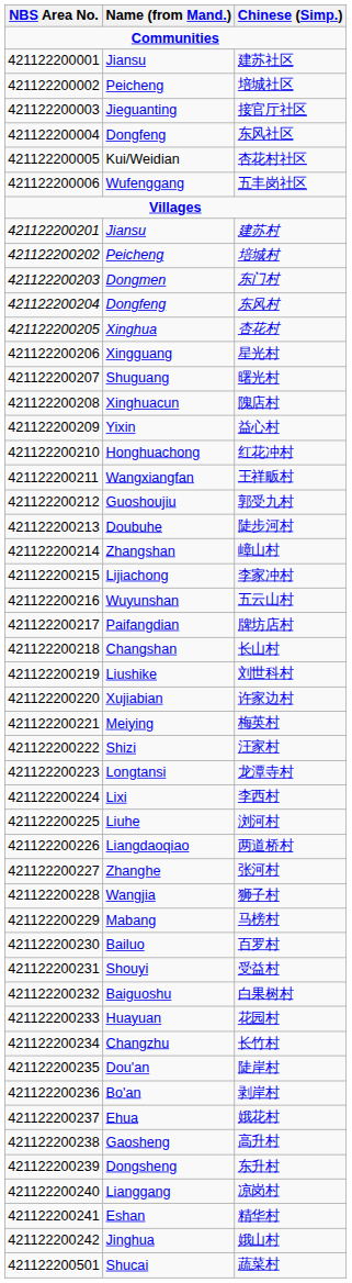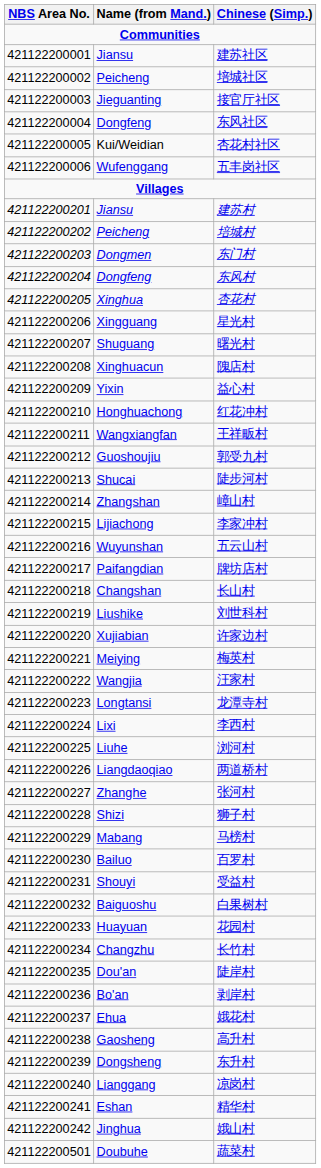 <table class="wikitable sortable">
 <tr>
 <th><a href='#'>NBS</a> Area No.</th>
 <th>Name (from <a href='#'>Mand.</a>)</th>
 <th><a href='#'>Chinese</a> (<a href='#'>Simp.</a>)</th>
 </tr>
 <tr>
 <td style="text-align:center;" colspan="7"><strong><a href='#'>Communities</a></strong></td>
 </tr>
 <tr>
 <td>421122200001</td>
 <td><a href='#'>Jiansu</a></td>
 <td><a href='#'>建苏社区</a></td>
 </tr>
 <tr>
 <td>421122200002</td>
 <td><a href='#'>Peicheng</a></td>
 <td><a href='#'>培城社区</a></td>
 </tr>
 <tr>
 <td>421122200003</td>
 <td><a href='#'>Jieguanting</a></td>
 <td><a href='#'>接官厅社区</a></td>
 </tr>
 <tr>
 <td>421122200004</td>
 <td><a href='#'>Dongfeng</a></td>
 <td><a href='#'>东风社区</a></td>
 </tr>
 <tr>
 <td>421122200005</td>
 <td>Kui/Weidian</td>
 <td><a href='#'>杏花村社区</a></td>
 </tr>
 <tr>
 <td>421122200006</td>
 <td><a href='#'>Wufenggang</a></td>
 <td><a href='#'>五丰岗社区</a></td>
 </tr>
 <tr>
 <td style="text-align:center;" colspan="7"><strong><a href='#'>Villages</a></strong></td>
 </tr>
 <tr>
 <td><em>421122200201</em></td>
 <td><em><a href='#'>Jiansu</a></em></td>
 <td><em><a href='#'>建苏村</a></em></td>
 </tr>
 <tr>
 <td><em>421122200202</em></td>
 <td><em><a href='#'>Peicheng</a></em></td>
 <td><em><a href='#'>培城村</a></em></td>
 </tr>
 <tr>
 <td><em>421122200203</em></td>
 <td><em><a href='#'>Dongmen</a></em></td>
 <td><em><a href='#'>东门村</a></em></td>
 </tr>
 <tr>
 <td><em>421122200204</em></td>
 <td><em><a href='#'>Dongfeng</a></em></td>
 <td><em><a href='#'>东风村</a></em></td>
 </tr>
 <tr>
 <td><em>421122200205</em></td>
 <td><em><a href='#'>Xinghua</a></em></td>
 <td><em><a href='#'>杏花村</a> </em></td>
 </tr>
 <tr>
 <td>421122200206</td>
 <td><a href='#'>Xingguang</a></td>
 <td><a href='#'>星光村</a></td>
 </tr>
 <tr>
 <td>421122200207</td>
 <td><a href='#'>Shuguang</a></td>
 <td><a href='#'>曙光村</a></td>
 </tr>
 <tr>
 <td>421122200208</td>
 <td><a href='#'>Xinghuacun</a></td>
 <td><a href='#'>隗店村</a></td>
 </tr>
 <tr>
 <td>421122200209</td>
 <td><a href='#'>Yixin</a></td>
 <td><a href='#'>益心村</a></td>
 </tr>
 <tr>
 <td>421122200210</td>
 <td><a href='#'>Honghuachong</a></td>
 <td><a href='#'>红花冲村</a></td>
 </tr>
 <tr>
 <td>421122200211</td>
 <td><a href='#'>Wangxiangfan</a></td>
 <td><a href='#'>王祥畈村</a></td>
 </tr>
 <tr>
 <td>421122200212</td>
 <td><a href='#'>Guoshoujiu</a></td>
 <td><a href='#'>郭受九村</a></td>
 </tr>
 <tr>
 <td>421122200213</td>
-<td><a href='#'>Doubuhe</a></td>
+<td><a href='#'>Shucai</a></td>
 <td><a href='#'>陡步河村</a></td>
 </tr>
 <tr>
 <td>421122200214</td>
 <td><a href='#'>Zhangshan</a></td>
 <td><a href='#'>嶂山村</a></td>
 </tr>
 <tr>
 <td>421122200215</td>
 <td><a href='#'>Lijiachong</a></td>
 <td><a href='#'>李家冲村</a></td>
 </tr>
 <tr>
 <td>421122200216</td>
 <td><a href='#'>Wuyunshan</a></td>
 <td><a href='#'>五云山村</a></td>
 </tr>
 <tr>
 <td>421122200217</td>
 <td><a href='#'>Paifangdian</a></td>
 <td><a href='#'>牌坊店村</a></td>
 </tr>
 <tr>
 <td>421122200218</td>
 <td><a href='#'>Changshan</a></td>
 <td><a href='#'>长山村</a></td>
 </tr>
 <tr>
 <td>421122200219</td>
 <td><a href='#'>Liushike</a></td>
 <td><a href='#'>刘世科村</a></td>
 </tr>
 <tr>
 <td>421122200220</td>
 <td><a href='#'>Xujiabian</a></td>
 <td><a href='#'>许家边村</a></td>
 </tr>
 <tr>
 <td>421122200221</td>
 <td><a href='#'>Meiying</a></td>
 <td><a href='#'>梅英村</a></td>
 </tr>
 <tr>
 <td>421122200222</td>
-<td><a href='#'>Shizi</a></td>
+<td><a href='#'>Wangjia</a></td>
 <td><a href='#'>汪家村</a></td>
 </tr>
 <tr>
 <td>421122200223</td>
 <td><a href='#'>Longtansi</a></td>
 <td><a href='#'>龙潭寺村</a></td>
 </tr>
 <tr>
 <td>421122200224</td>
 <td><a href='#'>Lixi</a></td>
 <td><a href='#'>李西村</a></td>
 </tr>
 <tr>
 <td>421122200225</td>
 <td><a href='#'>Liuhe</a></td>
 <td><a href='#'>浏河村</a></td>
 </tr>
 <tr>
 <td>421122200226</td>
 <td><a href='#'>Liangdaoqiao</a></td>
 <td><a href='#'>两道桥村</a></td>
 </tr>
 <tr>
 <td>421122200227</td>
 <td><a href='#'>Zhanghe</a></td>
 <td><a href='#'>张河村</a></td>
 </tr>
 <tr>
 <td>421122200228</td>
-<td><a href='#'>Wangjia</a></td>
+<td><a href='#'>Shizi</a></td>
 <td><a href='#'>狮子村</a></td>
 </tr>
 <tr>
 <td>421122200229</td>
 <td><a href='#'>Mabang</a></td>
 <td><a href='#'>马榜村</a></td>
 </tr>
 <tr>
 <td>421122200230</td>
 <td><a href='#'>Bailuo</a></td>
 <td><a href='#'>百罗村</a></td>
 </tr>
 <tr>
 <td>421122200231</td>
 <td><a href='#'>Shouyi</a></td>
 <td><a href='#'>受益村</a></td>
 </tr>
 <tr>
 <td>421122200232</td>
 <td><a href='#'>Baiguoshu</a></td>
 <td><a href='#'>白果树村</a></td>
 </tr>
 <tr>
 <td>421122200233</td>
 <td><a href='#'>Huayuan</a></td>
 <td><a href='#'>花园村</a></td>
 </tr>
 <tr>
 <td>421122200234</td>
 <td><a href='#'>Changzhu</a></td>
 <td><a href='#'>长竹村</a></td>
 </tr>
 <tr>
 <td>421122200235</td>
 <td><a href='#'>Dou'an</a></td>
 <td><a href='#'>陡岸村</a></td>
 </tr>
 <tr>
 <td>421122200236</td>
 <td><a href='#'>Bo'an</a></td>
 <td><a href='#'>剥岸村</a></td>
 </tr>
 <tr>
 <td>421122200237</td>
 <td><a href='#'>Ehua</a></td>
 <td><a href='#'>娥花村</a></td>
 </tr>
 <tr>
 <td>421122200238</td>
 <td><a href='#'>Gaosheng</a></td>
 <td><a href='#'>高升村</a></td>
 </tr>
 <tr>
 <td>421122200239</td>
 <td><a href='#'>Dongsheng</a></td>
 <td><a href='#'>东升村</a></td>
 </tr>
 <tr>
 <td>421122200240</td>
 <td><a href='#'>Lianggang</a></td>
 <td><a href='#'>凉岗村</a></td>
 </tr>
 <tr>
 <td>421122200241</td>
 <td><a href='#'>Eshan</a></td>
 <td><a href='#'>精华村</a></td>
 </tr>
 <tr>
 <td>421122200242</td>
 <td><a href='#'>Jinghua</a></td>
 <td><a href='#'>娥山村</a></td>
 </tr>
 <tr>
 <td>421122200501</td>
-<td><a href='#'>Shucai</a></td>
+<td><a href='#'>Doubuhe</a></td>
 <td><a href='#'>蔬菜村</a></td>
 </tr>
 </table>
